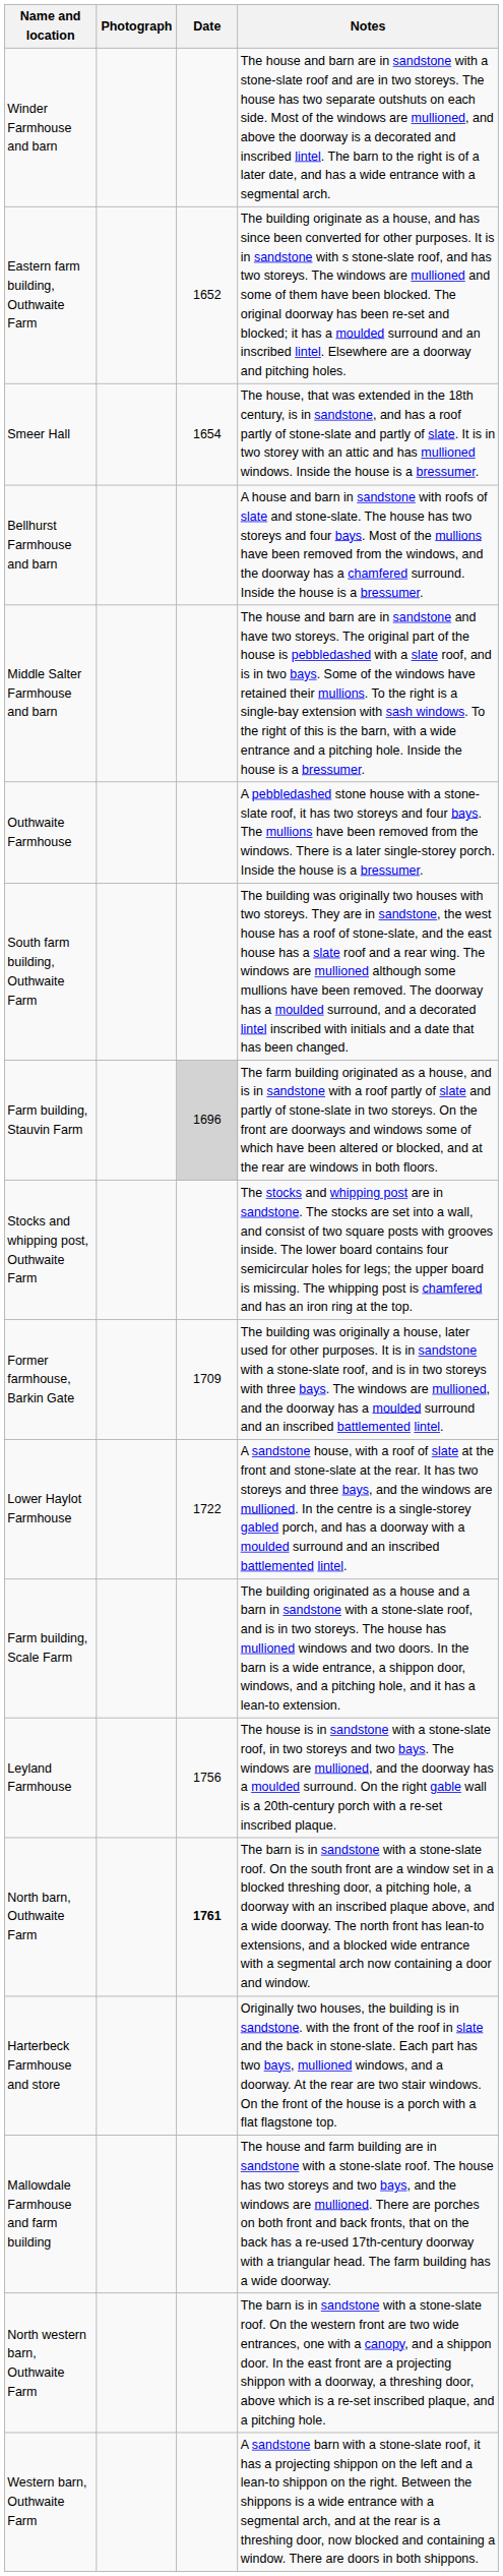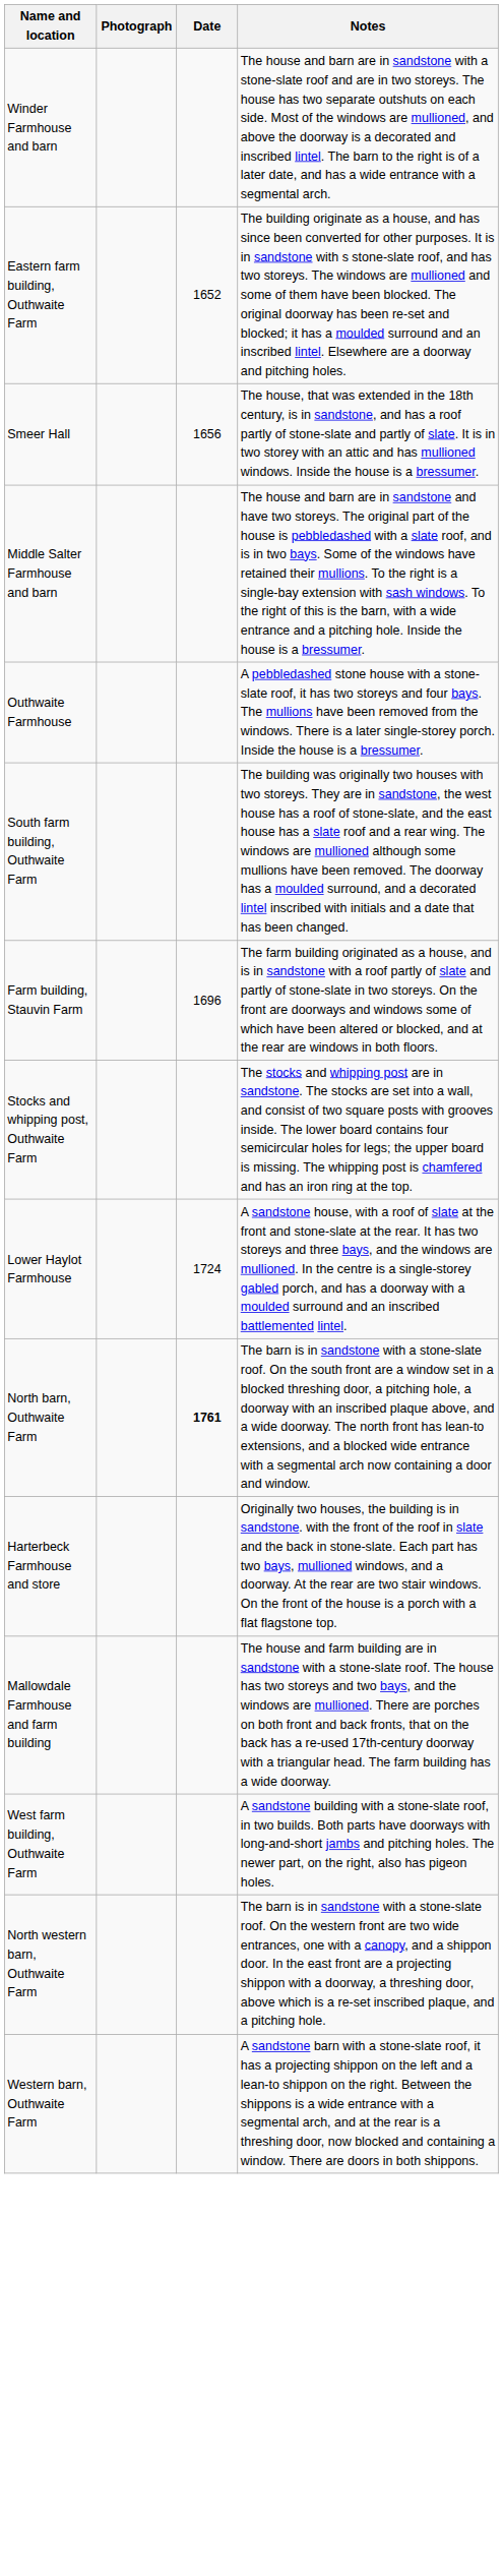 <table class="wikitable sortable plainrowheaders" style="width:100%;border:0px;text-align:left;line-height:150%;">
 <tr>
 <th scope="col"  style="width:150px">Name and location</th>
 <th scope="col"  style="width:100px" class="unsortable">Photograph</th>
 <th scope="col"  style="width:120px">Date</th>
 <th scope="col"  style="width:650px" class="unsortable">Notes</th>
 </tr>
 <tr>
 <td>Winder Farmhouse and barn<br><small></small></td>
 <td></td>
 <td align="center"></td>
 <td>The house and barn are in <a href='#'>sandstone</a> with a stone-slate roof and are in two storeys.  The house has two separate outshuts on each side.  Most of the windows are <a href='#'>mullioned</a>, and above the doorway is a decorated and inscribed <a href='#'>lintel</a>.  The barn to the right is of a later date, and has a wide entrance with a segmental arch.</td>
 </tr>
 <tr>
 <td>Eastern farm building,<br>Outhwaite Farm<br><small></small></td>
 <td></td>
 <td align="center">1652</td>
 <td>The building originate as a house, and has since been converted for other purposes.  It is in <a href='#'>sandstone</a> with s stone-slate roof, and has two storeys.  The windows are <a href='#'>mullioned</a> and some of them have been blocked.  The original doorway has been re-set and blocked; it has a <a href='#'>moulded</a> surround and an inscribed <a href='#'>lintel</a>.  Elsewhere are a doorway and pitching holes.</td>
 </tr>
 <tr>
 <td>Smeer Hall<br><small></small></td>
 <td></td>
-<td align="center">1654</td>
+<td align="center">1656</td>
 <td>The house, that was extended in the 18th century, is in <a href='#'>sandstone</a>, and has a roof partly of stone-slate and partly of <a href='#'>slate</a>.  It is in two storey with an attic and has <a href='#'>mullioned</a> windows.  Inside the house is a <a href='#'>bressumer</a>.</td>
-</tr>
-<tr>
-<td>Bellhurst Farmhouse and barn<br><small></small></td>
-<td></td>
-<td align="center"></td>
-<td>A house and barn in <a href='#'>sandstone</a> with roofs of <a href='#'>slate</a> and stone-slate.  The house has two storeys and four <a href='#'>bays</a>.  Most of the <a href='#'>mullions</a> have been removed from the windows, and the doorway has a <a href='#'>chamfered</a> surround.  Inside the house is a <a href='#'>bressumer</a>.</td>
 </tr>
 <tr>
 <td>Middle Salter Farmhouse and barn<br><small></small></td>
 <td></td>
 <td align="center"></td>
 <td>The house and barn are in <a href='#'>sandstone</a> and have two storeys.  The original part of the house is <a href='#'>pebbledashed</a> with a <a href='#'>slate</a> roof, and is in two <a href='#'>bays</a>.  Some of the windows have retained their <a href='#'>mullions</a>.  To the right is a single-bay extension with <a href='#'>sash windows</a>.  To the right of this is the barn, with a wide entrance and a pitching hole.  Inside the house is a <a href='#'>bressumer</a>.</td>
 </tr>
 <tr>
 <td>Outhwaite Farmhouse<br><small></small></td>
 <td></td>
 <td align="center"></td>
 <td>A <a href='#'>pebbledashed</a> stone house with a stone-slate roof, it has two storeys and four <a href='#'>bays</a>.  The <a href='#'>mullions</a> have been removed from the windows.  There is a later single-storey porch.  Inside the house is a <a href='#'>bressumer</a>.</td>
 </tr>
 <tr>
 <td>South farm building,<br>Outhwaite Farm<br><small></small></td>
 <td></td>
 <td align="center"></td>
 <td>The building was originally two houses with two storeys.  They are in <a href='#'>sandstone</a>, the west house has a roof of stone-slate, and the east house has a <a href='#'>slate</a> roof and a rear wing.  The windows are <a href='#'>mullioned</a> although some mullions have been removed.  The doorway has a <a href='#'>moulded</a> surround, and a decorated <a href='#'>lintel</a> inscribed with initials and a date that has been changed.</td>
 </tr>
 <tr>
 <td>Farm building,<br>Stauvin Farm<br><small></small></td>
 <td></td>
-<td align="center" style="background: lightgrey;">1696</td>
+<td align="center">1696</td>
 <td>The farm building originated as a house, and is in <a href='#'>sandstone</a> with a roof partly of <a href='#'>slate</a> and partly of stone-slate in two storeys.  On the front are doorways and windows some of which have been altered or blocked, and at the rear are windows in both floors.</td>
 </tr>
 <tr>
 <td>Stocks and whipping post, Outhwaite Farm<br><small></small></td>
 <td></td>
 <td align="center"></td>
 <td>The <a href='#'>stocks</a> and <a href='#'>whipping post</a> are in <a href='#'>sandstone</a>.  The stocks are set into a wall, and consist of two square posts with grooves inside.  The lower board contains four semicircular holes for legs; the upper board is missing.  The whipping post is <a href='#'>chamfered</a> and has an iron ring at the top.</td>
 </tr>
 <tr>
-<td>Former farmhouse,<br>Barkin Gate<br><small></small></td>
-<td></td>
-<td align="center">1709</td>
-<td>The building was originally a house, later used for other purposes.  It is in <a href='#'>sandstone</a> with a stone-slate roof, and is in two storeys with three <a href='#'>bays</a>.  The windows are <a href='#'>mullioned</a>, and the doorway has a <a href='#'>moulded</a> surround and an inscribed <a href='#'>battlemented</a> <a href='#'>lintel</a>.</td>
-</tr>
-<tr>
 <td>Lower Haylot Farmhouse<br><small></small></td>
 <td></td>
-<td align="center">1722</td>
+<td align="center">1724</td>
 <td>A <a href='#'>sandstone</a> house, with a roof of <a href='#'>slate</a> at the front and stone-slate at the rear.  It has two storeys and three <a href='#'>bays</a>, and the windows are <a href='#'>mullioned</a>.  In the centre is a single-storey <a href='#'>gabled</a> porch, and has a doorway with a <a href='#'>moulded</a> surround and an inscribed <a href='#'>battlemented</a> <a href='#'>lintel</a>.</td>
-</tr>
-<tr>
-<td>Farm building,<br>Scale Farm<br><small></small></td>
-<td></td>
-<td align="center"></td>
-<td>The building originated as a house and a barn in <a href='#'>sandstone</a> with a stone-slate roof, and is in two storeys.  The house has <a href='#'>mullioned</a> windows and two doors.  In the barn is a wide entrance, a shippon door, windows, and a pitching hole, and it has a lean-to extension.</td>
-</tr>
-<tr>
-<td>Leyland Farmhouse<br><small></small></td>
-<td></td>
-<td align="center">1756</td>
-<td>The house is in <a href='#'>sandstone</a> with a stone-slate roof, in two storeys and two <a href='#'>bays</a>.  The windows are <a href='#'>mullioned</a>, and the doorway has a <a href='#'>moulded</a> surround.  On the right <a href='#'>gable</a> wall is a 20th-century porch with a re-set inscribed plaque.</td>
 </tr>
 <tr>
 <td>North barn,<br>Outhwaite Farm<br><small></small></td>
 <td></td>
 <td align="center"><strong>1761</strong></td>
 <td>The barn is in <a href='#'>sandstone</a> with a stone-slate roof.  On the south front are a window set in a blocked threshing door, a pitching hole, a doorway with an inscribed plaque above, and a wide doorway.  The north front has lean-to extensions, and a blocked wide entrance with a segmental arch now containing a door and window.</td>
 </tr>
 <tr>
 <td>Harterbeck Farmhouse and store<br><small></small></td>
 <td></td>
 <td align="center"></td>
 <td>Originally two houses, the building is in <a href='#'>sandstone</a>. with the front of the roof in <a href='#'>slate</a> and the back in stone-slate.  Each part has two <a href='#'>bays</a>, <a href='#'>mullioned</a> windows, and a doorway.  At the rear are two stair windows.  On the front of the house is a porch with a flat flagstone top.</td>
 </tr>
 <tr>
 <td>Mallowdale Farmhouse and farm building<br><small></small></td>
 <td></td>
 <td align="center"></td>
 <td>The house and farm building are in <a href='#'>sandstone</a> with a stone-slate roof.  The house has two storeys and two <a href='#'>bays</a>, and the windows are <a href='#'>mullioned</a>.  There are porches on both front and back fronts, that on the back has a re-used 17th-century doorway with a triangular head.  The farm building has a wide doorway.</td>
 </tr>
 <tr>
+<td>West farm building,<br>Outhwaite Farm<br><small></small></td>
+<td></td>
+<td align="center"></td>
+<td>A <a href='#'>sandstone</a> building with a stone-slate roof, in two builds.  Both parts have doorways with long-and-short <a href='#'>jambs</a> and pitching holes.  The newer part, on the right, also has pigeon holes.</td>
+</tr>
+<tr>
 <td>North western barn,<br>Outhwaite Farm<br><small></small></td>
 <td></td>
 <td align="center"></td>
 <td>The barn is in <a href='#'>sandstone</a> with a stone-slate roof.  On the western front are two wide entrances, one with a <a href='#'>canopy</a>, and a shippon door.  In the east front are a projecting shippon with a doorway, a threshing door, above which is a re-set inscribed plaque, and a pitching hole.</td>
 </tr>
 <tr>
 <td>Western barn,<br>Outhwaite Farm<br><small></small></td>
 <td></td>
 <td align="center"></td>
 <td>A <a href='#'>sandstone</a> barn with a stone-slate roof, it has a projecting shippon on the left and a lean-to shippon on the right.  Between the shippons is a wide entrance with a segmental arch, and at the rear is a threshing door, now blocked and containing a window.  There are doors in both shippons.</td>
 </tr>
 <tr>
 </tr>
 </table>
